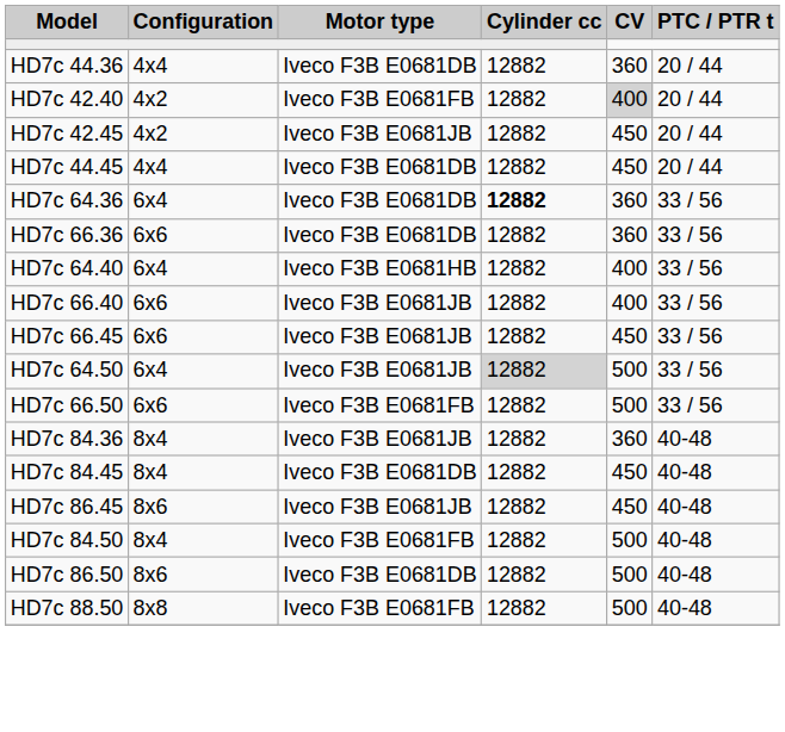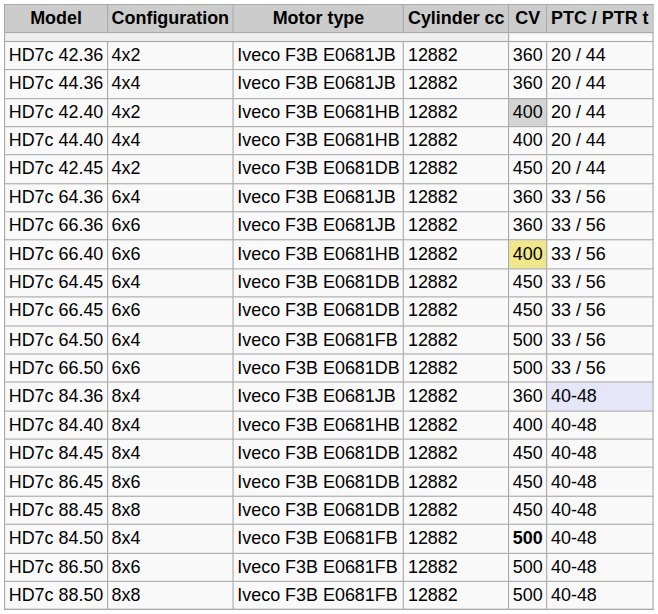 <table class="wikitable">
 <tr>
 <td style="background:#CCCCCC;text-align:center"><strong>Model</strong></td>
 <td style="background:#CCCCCC;text-align:center"><strong>Configuration</strong></td>
 <td style="background:#CCCCCC;text-align:center"><strong>Motor type</strong></td>
 <td style="background:#CCCCCC;text-align:center"><strong>Cylinder cc</strong></td>
 <td style="background:#CCCCCC;text-align:center"><strong>CV</strong></td>
 <td style="background:#CCCCCC;text-align:center"><strong>PTC / PTR t</strong></td>
 </tr>
 <tr>
 <td style="background:#EEEEEE;text-align:center" colspan=4></td>
 </tr>
 <tr>
+<td>HD7c 42.36</td>
+<td>4x2</td>
+<td>Iveco F3B E0681JB</td>
+<td>12882</td>
+<td>360</td>
+<td>20 / 44</td>
+</tr>
+<tr>
 <td>HD7c 44.36</td>
 <td>4x4</td>
-<td>Iveco F3B E0681DB</td>
+<td>Iveco F3B E0681JB</td>
 <td>12882</td>
 <td>360</td>
 <td>20 / 44</td>
 </tr>
 <tr>
 <td>HD7c 42.40</td>
 <td>4x2</td>
-<td>Iveco F3B E0681FB</td>
+<td>Iveco F3B E0681HB</td>
 <td>12882</td>
 <td style="background: lightgrey;">400</td>
 <td>20 / 44</td>
 </tr>
 <tr>
-<td>HD7c 42.45</td>
-<td>4x2</td>
-<td>Iveco F3B E0681JB</td>
+<td>HD7c 44.40</td>
+<td>4x4</td>
+<td>Iveco F3B E0681HB</td>
 <td>12882</td>
-<td>450</td>
+<td>400</td>
 <td>20 / 44</td>
 </tr>
 <tr>
-<td>HD7c 44.45</td>
-<td>4x4</td>
+<td>HD7c 42.45</td>
+<td>4x2</td>
 <td>Iveco F3B E0681DB</td>
 <td>12882</td>
 <td>450</td>
 <td>20 / 44</td>
 </tr>
 <tr>
 <td>HD7c 64.36</td>
 <td>6x4</td>
-<td>Iveco F3B E0681DB</td>
-<td><strong>12882</strong></td>
+<td>Iveco F3B E0681JB</td>
+<td>12882</td>
 <td>360</td>
 <td>33 / 56</td>
 </tr>
 <tr>
 <td>HD7c 66.36</td>
 <td>6x6</td>
-<td>Iveco F3B E0681DB</td>
+<td>Iveco F3B E0681JB</td>
 <td>12882</td>
 <td>360</td>
 <td>33 / 56</td>
 </tr>
 <tr>
-<td>HD7c 64.40</td>
-<td>6x4</td>
+<td>HD7c 66.40</td>
+<td>6x6</td>
 <td>Iveco F3B E0681HB</td>
 <td>12882</td>
-<td>400</td>
+<td style="background: khaki;">400</td>
 <td>33 / 56</td>
 </tr>
 <tr>
-<td>HD7c 66.40</td>
-<td>6x6</td>
-<td>Iveco F3B E0681JB</td>
+<td>HD7c 64.45</td>
+<td>6x4</td>
+<td>Iveco F3B E0681DB</td>
 <td>12882</td>
-<td>400</td>
+<td>450</td>
 <td>33 / 56</td>
 </tr>
 <tr>
 <td>HD7c 66.45</td>
 <td>6x6</td>
-<td>Iveco F3B E0681JB</td>
+<td>Iveco F3B E0681DB</td>
 <td>12882</td>
 <td>450</td>
 <td>33 / 56</td>
 </tr>
 <tr>
 <td>HD7c 64.50</td>
 <td>6x4</td>
-<td>Iveco F3B E0681JB</td>
-<td style="background: lightgrey;">12882</td>
+<td>Iveco F3B E0681FB</td>
+<td>12882</td>
 <td>500</td>
 <td>33 / 56</td>
 </tr>
 <tr>
 <td>HD7c 66.50</td>
 <td>6x6</td>
-<td>Iveco F3B E0681FB</td>
+<td>Iveco F3B E0681DB</td>
 <td>12882</td>
 <td>500</td>
 <td>33 / 56</td>
 </tr>
 <tr>
 <td>HD7c 84.36</td>
 <td>8x4</td>
 <td>Iveco F3B E0681JB</td>
 <td>12882</td>
 <td>360</td>
+<td style="background: lavender;">40-48</td>
+</tr>
+<tr>
+<td>HD7c 84.40</td>
+<td>8x4</td>
+<td>Iveco F3B E0681HB</td>
+<td>12882</td>
+<td>400</td>
 <td>40-48</td>
 </tr>
 <tr>
 <td>HD7c 84.45</td>
 <td>8x4</td>
 <td>Iveco F3B E0681DB</td>
 <td>12882</td>
 <td>450</td>
 <td>40-48</td>
 </tr>
 <tr>
 <td>HD7c 86.45</td>
 <td>8x6</td>
-<td>Iveco F3B E0681JB</td>
+<td>Iveco F3B E0681DB</td>
+<td>12882</td>
+<td>450</td>
+<td>40-48</td>
+</tr>
+<tr>
+<td>HD7c 88.45</td>
+<td>8x8</td>
+<td>Iveco F3B E0681DB</td>
 <td>12882</td>
 <td>450</td>
 <td>40-48</td>
 </tr>
 <tr>
 <td>HD7c 84.50</td>
 <td>8x4</td>
 <td>Iveco F3B E0681FB</td>
 <td>12882</td>
-<td>500</td>
+<td><strong>500</strong></td>
 <td>40-48</td>
 </tr>
 <tr>
 <td>HD7c 86.50</td>
 <td>8x6</td>
-<td>Iveco F3B E0681DB</td>
+<td>Iveco F3B E0681FB</td>
 <td>12882</td>
 <td>500</td>
 <td>40-48</td>
 </tr>
 <tr>
 <td>HD7c 88.50</td>
 <td>8x8</td>
 <td>Iveco F3B E0681FB</td>
 <td>12882</td>
 <td>500</td>
 <td>40-48</td>
 </tr>
 <tr>
 </tr>
 </table>
